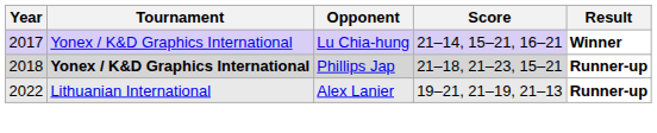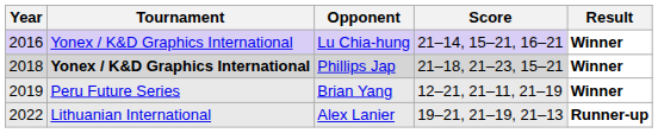 <table class="sortable wikitable" style="font-size: 90%;">
 <tr>
 <th>Year</th>
 <th>Tournament</th>
 <th>Opponent</th>
 <th>Score</th>
 <th>Result</th>
 </tr>
 <tr style="background:#D8CEF6">
-<td align="center">2017</td>
+<td align="center">2016</td>
 <td align="left"><a href='#'>Yonex / K&D Graphics International</a></td>
 <td align="left"> <a href='#'>Lu Chia-hung</a></td>
 <td align="left">21–14, 15–21, 16–21</td>
 <td style="text-align:left; background:white"> <strong>Winner</strong></td>
 </tr>
 <tr style="background:#D5D5D5">
 <td align="center">2018</td>
 <td align="left"><strong>Yonex / K&D Graphics International</strong></td>
 <td align="left"> <a href='#'>Phillips Jap</a></td>
 <td align="left">21–18, 21–23, 15–21</td>
-<td style="text-align:left; background:white"> <strong>Runner-up</strong></td>
+<td style="text-align:left; background:white"> <strong>Winner</strong></td>
+</tr>
+<tr style="background:#E9E9E9">
+<td align="center">2019</td>
+<td align="left"><a href='#'>Peru Future Series</a></td>
+<td align="left"> <a href='#'>Brian Yang</a></td>
+<td align="left">12–21, 21–11, 21–19</td>
+<td style="text-align:left; background:white"> <strong>Winner</strong></td>
 </tr>
 <tr bgcolor="#E9E9E9">
 <td align="center">2022</td>
 <td align="left"><a href='#'>Lithuanian International</a></td>
 <td align="left"> <a href='#'>Alex Lanier</a></td>
 <td align="left">19–21, 21–19, 21–13</td>
 <td style="text-align:left; background:white"> <strong>Runner-up</strong></td>
 </tr>
 </table>
